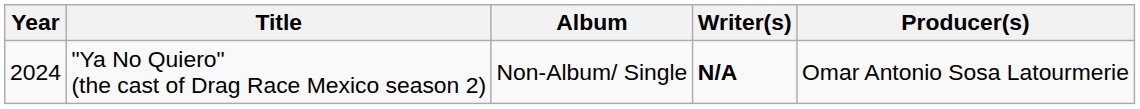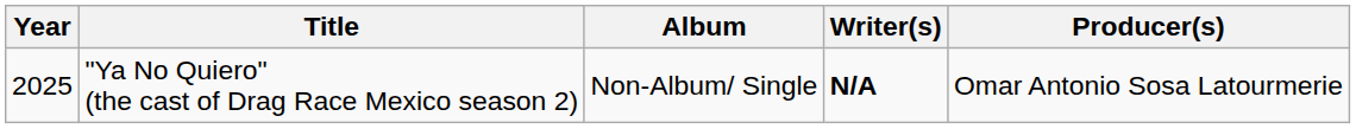 <table class="wikitable plainrowheaders" style="text-align:left;">
 <tr>
 <th>Year</th>
 <th>Title</th>
 <th>Album</th>
 <th>Writer(s)</th>
 <th>Producer(s)</th>
 </tr>
 <tr>
-<td>2024</td>
+<td>2025</td>
 <td>"Ya No Quiero" <br>(the cast of Drag Race Mexico season 2)</td>
 <td>Non-Album/ Single</td>
 <td><strong>N/A</strong></td>
 <td>Omar Antonio Sosa Latourmerie</td>
 </tr>
 </table>
